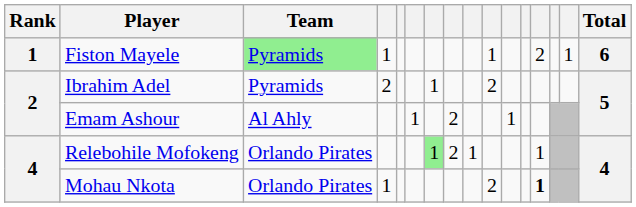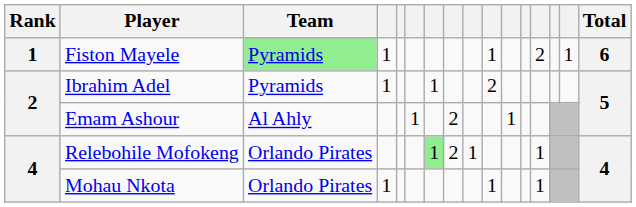 <table class="wikitable" style="text-align:center; font-size:90%">
 <tr>
 <th>Rank</th>
 <th>Player</th>
 <th>Team</th>
 <th></th>
 <th></th>
 <th></th>
 <th></th>
 <th></th>
 <th></th>
 <th></th>
 <th></th>
 <th></th>
 <th></th>
 <th></th>
 <th></th>
 <th>Total</th>
 </tr>
 <tr>
 <th>1</th>
 <td align=left> <a href='#'>Fiston Mayele</a></td>
 <td align=left style="background: lightgreen;"> <a href='#'>Pyramids</a></td>
 <td>1</td>
 <td></td>
 <td></td>
 <td></td>
 <td></td>
 <td></td>
 <td>1</td>
 <td></td>
 <td></td>
 <td>2</td>
 <td></td>
 <td>1</td>
 <th>6</th>
 </tr>
 <tr>
 <th rowspan=2>2</th>
 <td align=left> <a href='#'>Ibrahim Adel</a></td>
 <td align=left> <a href='#'>Pyramids</a></td>
-<td>2</td>
+<td>1</td>
 <td></td>
 <td></td>
 <td>1</td>
 <td></td>
 <td></td>
 <td>2</td>
 <td></td>
 <td></td>
 <td></td>
 <td></td>
 <td></td>
 <th rowspan=2>5</th>
 </tr>
 <tr>
 <td align=left> <a href='#'>Emam Ashour</a></td>
 <td align=left> <a href='#'>Al Ahly</a></td>
 <td></td>
 <td></td>
 <td>1</td>
 <td></td>
 <td>2</td>
 <td></td>
 <td></td>
 <td>1</td>
 <td></td>
 <td></td>
 <td bgcolor=silver colspan=2></td>
 </tr>
 <tr>
 <th rowspan=2>4</th>
 <td align=left> <a href='#'>Relebohile Mofokeng</a></td>
 <td align=left> <a href='#'>Orlando Pirates</a></td>
 <td></td>
 <td></td>
 <td></td>
 <td style="background: lightgreen;">1</td>
 <td>2</td>
 <td>1</td>
 <td></td>
 <td></td>
 <td></td>
 <td>1</td>
 <td bgcolor=silver colspan=2></td>
 <th rowspan=2>4</th>
 </tr>
 <tr>
 <td align=left> <a href='#'>Mohau Nkota</a></td>
 <td align=left> <a href='#'>Orlando Pirates</a></td>
 <td>1</td>
 <td></td>
 <td></td>
 <td></td>
 <td></td>
 <td></td>
-<td>2</td>
+<td>1</td>
 <td></td>
 <td></td>
-<td><strong>1</strong></td>
+<td>1</td>
 <td bgcolor=silver colspan=2></td>
 </tr>
 </table>
